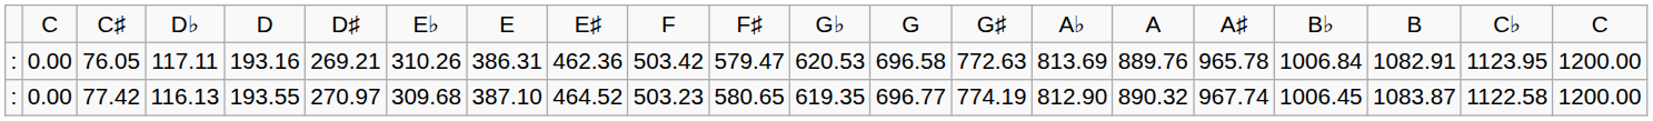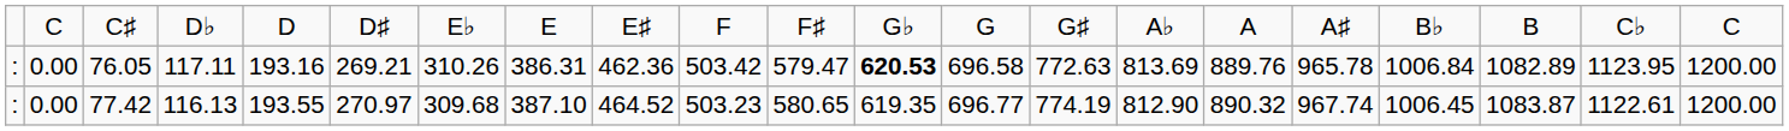 <table class="wikitable">
 <tr>
 <td></td>
 <td align="center" width="20em">C</td>
 <td align="center" width="20em">C♯</td>
 <td align="center" width="20em">D♭</td>
 <td align="center" width="20em">D</td>
 <td align="center" width="20em">D♯</td>
 <td align="center" width="20em">E♭</td>
 <td align="center" width="20em">E</td>
 <td align="center" width="20em">E♯</td>
 <td align="center" width="20em">F</td>
 <td align="center" width="20em">F♯</td>
 <td align="center" width="20em">G♭</td>
 <td align="center" width="20em">G</td>
 <td align="center" width="20em">G♯</td>
 <td align="center" width="20em">A♭</td>
 <td align="center" width="20em">A</td>
 <td align="center" width="20em">A♯</td>
 <td align="center" width="20em">B♭</td>
 <td align="center" width="20em">B</td>
 <td align="center" width="20em">C♭</td>
 <td align="center" width="20em">C</td>
 </tr>
 <tr>
 <td>:</td>
 <td align="center" width="20em">0.00</td>
 <td align="center" width="20em">76.05</td>
 <td align="center" width="20em">117.11</td>
 <td align="center" width="20em">193.16</td>
 <td align="center" width="20em">269.21</td>
 <td align="center" width="20em">310.26</td>
 <td align="center" width="20em">386.31</td>
 <td align="center" width="20em">462.36</td>
 <td align="center" width="20em">503.42</td>
 <td align="center" width="20em">579.47</td>
-<td align="center" width="20em">620.53</td>
+<td align="center" width="20em"><strong>620.53</strong></td>
 <td align="center" width="20em">696.58</td>
 <td align="center" width="20em">772.63</td>
 <td align="center" width="20em">813.69</td>
 <td align="center" width="20em">889.76</td>
 <td align="center" width="20em">965.78</td>
 <td align="center" width="20em">1006.84</td>
-<td align="center" width="20em">1082.91</td>
+<td align="center" width="20em">1082.89</td>
 <td align="center" width="20em">1123.95</td>
 <td align="center" width="20em">1200.00</td>
 </tr>
 <tr>
 <td>:</td>
 <td align="center" width="20em">0.00</td>
 <td align="center" width="20em">77.42</td>
 <td align="center" width="20em">116.13</td>
 <td align="center" width="20em">193.55</td>
 <td align="center" width="20em">270.97</td>
 <td align="center" width="20em">309.68</td>
 <td align="center" width="20em">387.10</td>
 <td align="center" width="20em">464.52</td>
 <td align="center" width="20em">503.23</td>
 <td align="center" width="20em">580.65</td>
 <td align="center" width="20em">619.35</td>
 <td align="center" width="20em">696.77</td>
 <td align="center" width="20em">774.19</td>
 <td align="center" width="20em">812.90</td>
 <td align="center" width="20em">890.32</td>
 <td align="center" width="20em">967.74</td>
 <td align="center" width="20em">1006.45</td>
 <td align="center" width="20em">1083.87</td>
-<td align="center" width="20em">1122.58</td>
+<td align="center" width="20em">1122.61</td>
 <td align="center" width="20em">1200.00</td>
 </tr>
 </table>
